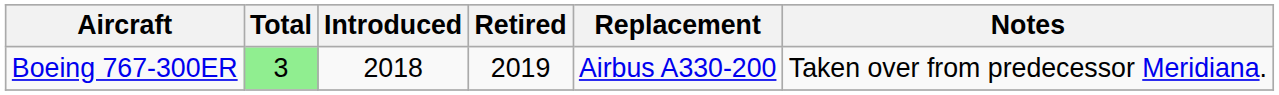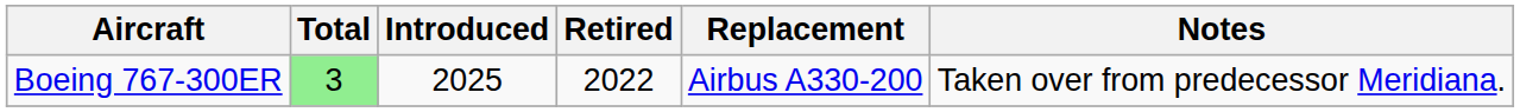 <table class="wikitable" style="border-collapse:collapse;text-align:center; margin-left: auto; margin-right: auto; margin: auto;">
 <tr>
 <th>Aircraft</th>
 <th>Total</th>
 <th>Introduced</th>
 <th>Retired</th>
 <th>Replacement</th>
 <th>Notes</th>
 </tr>
 <tr>
 <td><a href='#'>Boeing 767-300ER</a></td>
 <td style="background: lightgreen;">3</td>
-<td>2018</td>
-<td>2019</td>
+<td>2025</td>
+<td>2022</td>
 <td><a href='#'>Airbus A330-200</a></td>
 <td>Taken over from predecessor <a href='#'>Meridiana</a>.</td>
 </tr>
 </table>
